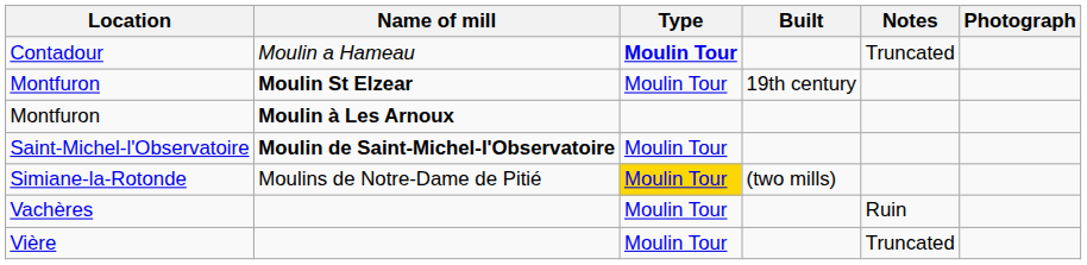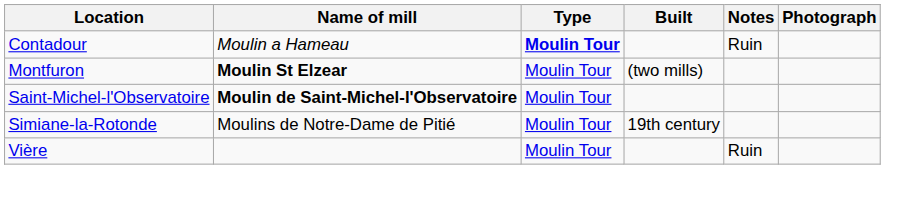 <table class="wikitable">
 <tr>
 <th>Location</th>
 <th>Name of mill</th>
 <th>Type</th>
 <th>Built</th>
 <th>Notes</th>
 <th>Photograph</th>
 </tr>
 <tr>
 <td><a href='#'>Contadour</a></td>
 <td><em>Moulin a Hameau</em></td>
 <td><strong><a href='#'>Moulin Tour</a></strong></td>
 <td></td>
-<td>Truncated</td>
+<td>Ruin</td>
 <td></td>
 </tr>
 <tr>
 <td><a href='#'>Montfuron</a></td>
 <td><strong>Moulin St Elzear</strong></td>
 <td><a href='#'>Moulin Tour</a></td>
-<td>19th century</td>
-<td> </td>
-<td></td>
-</tr>
-<tr>
-<td>Montfuron</td>
-<td><strong>Moulin à Les Arnoux</strong></td>
-<td></td>
-<td></td>
+<td>(two mills)</td>
 <td> </td>
 <td></td>
 </tr>
 <tr>
 <td><a href='#'>Saint-Michel-l'Observatoire</a></td>
 <td><strong>Moulin de Saint-Michel-l'Observatoire</strong></td>
 <td><a href='#'>Moulin Tour</a></td>
 <td></td>
 <td></td>
 <td></td>
 </tr>
 <tr>
 <td><a href='#'>Simiane-la-Rotonde</a></td>
 <td>Moulins de Notre-Dame de Pitié</td>
-<td style="background: gold;"><a href='#'>Moulin Tour</a></td>
-<td>(two mills)</td>
+<td><a href='#'>Moulin Tour</a></td>
+<td>19th century</td>
 <td></td>
-<td></td>
-</tr>
-<tr>
-<td><a href='#'>Vachères</a></td>
-<td></td>
-<td><a href='#'>Moulin Tour</a></td>
-<td></td>
-<td>Ruin</td>
 <td></td>
 </tr>
 <tr>
 <td><a href='#'>Vière</a></td>
 <td></td>
 <td><a href='#'>Moulin Tour</a></td>
 <td></td>
-<td>Truncated</td>
+<td>Ruin</td>
 <td></td>
 </tr>
 </table>
